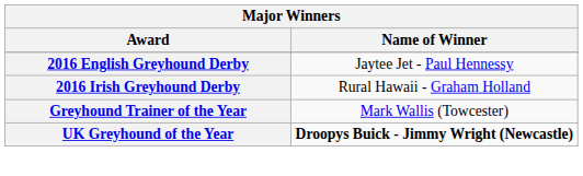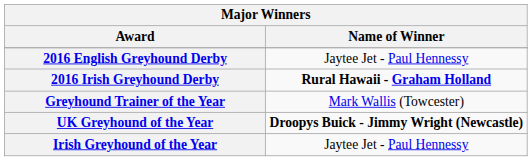 <table class="wikitable">
 <tr>
 <th colspan="2">Major Winners</th>
 </tr>
 <tr>
 <th width=300>Award</th>
 <th width=300>Name of Winner</th>
 </tr>
 <tr>
 </tr>
 <tr align=center>
 <th><a href='#'>2016 English Greyhound Derby</a></th>
 <td>Jaytee Jet - <a href='#'>Paul Hennessy</a></td>
 </tr>
 <tr align=center>
 <th><a href='#'>2016 Irish Greyhound Derby</a></th>
-<td>Rural Hawaii - <a href='#'>Graham Holland</a></td>
+<td><strong>Rural Hawaii - <a href='#'>Graham Holland</a></strong></td>
 </tr>
 <tr align=center>
 <th><a href='#'>Greyhound Trainer of the Year</a></th>
 <td><a href='#'>Mark Wallis</a> (Towcester)</td>
 </tr>
 <tr align=center>
 <th><a href='#'>UK Greyhound of the Year</a></th>
 <td><strong>Droopys Buick - Jimmy Wright (Newcastle)</strong></td>
 </tr>
+<tr align=center>
+<th><a href='#'>Irish Greyhound of the Year</a></th>
+<td>Jaytee Jet - <a href='#'>Paul Hennessy</a></td>
+</tr>
 </table>
